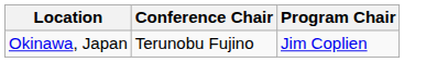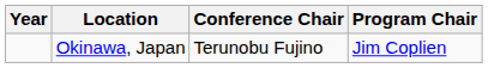 <table class="wikitable">
 <tr>
+<th>Year</th>
 <th>Location</th>
 <th>Conference Chair</th>
 <th>Program Chair</th>
 </tr>
 <tr>
+<td></td>
 <td><a href='#'>Okinawa</a>, Japan</td>
 <td>Terunobu Fujino</td>
 <td><a href='#'>Jim Coplien</a></td>
 </tr>
 </table>
